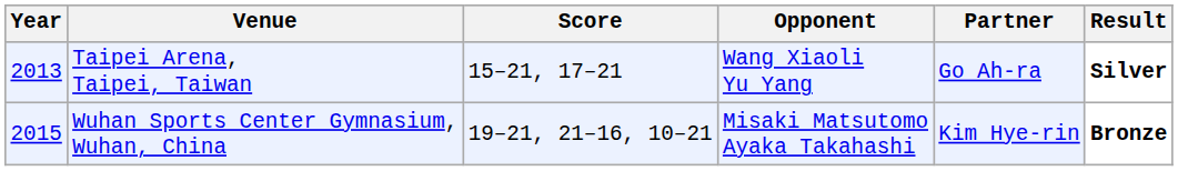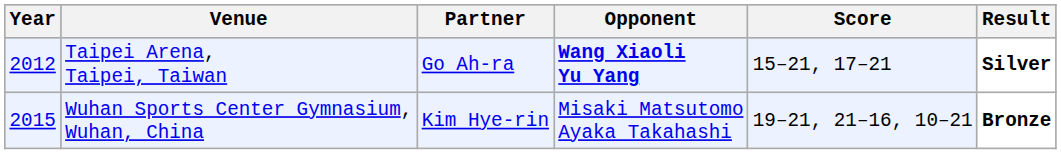 <table class="sortable wikitable" style="font-size: 90%;">
 <tr>
 <th>Year</th>
 <th>Venue</th>
+<th>Partner</th>
+<th>Opponent</th>
 <th>Score</th>
-<th>Opponent</th>
-<th>Partner</th>
 <th>Result</th>
 </tr>
 <tr style="background:#ECF2FF">
-<td align="center"><a href='#'>2013</a></td>
+<td align="center"><a href='#'>2012</a></td>
 <td align="left"><a href='#'>Taipei Arena</a>,<br><a href='#'>Taipei, Taiwan</a></td>
+<td align="left"> <a href='#'>Go Ah-ra</a></td>
+<td align="left"><strong> <a href='#'>Wang Xiaoli</a> <br>  <a href='#'>Yu Yang</a></strong></td>
 <td align="left">15–21, 17–21</td>
-<td align="left"> <a href='#'>Wang Xiaoli</a> <br>  <a href='#'>Yu Yang</a></td>
-<td align="left"> <a href='#'>Go Ah-ra</a></td>
 <td style="text-align:left; background:white"> <strong>Silver</strong></td>
 </tr>
 <tr style="background:#ECF2FF">
 <td align="center"><a href='#'>2015</a></td>
 <td align="left"><a href='#'>Wuhan Sports Center Gymnasium</a>,<br><a href='#'>Wuhan, China</a></td>
+<td align="left"> <a href='#'>Kim Hye-rin</a></td>
+<td align="left"> <a href='#'>Misaki Matsutomo</a> <br>  <a href='#'>Ayaka Takahashi</a></td>
 <td align="left">19–21, 21–16, 10–21</td>
-<td align="left"> <a href='#'>Misaki Matsutomo</a> <br>  <a href='#'>Ayaka Takahashi</a></td>
-<td align="left"> <a href='#'>Kim Hye-rin</a></td>
 <td style="text-align:left; background:white"> <strong>Bronze</strong></td>
 </tr>
 </table>
